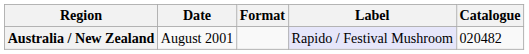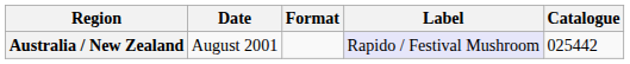 <table class="wikitable plainrowheaders">
 <tr>
 <th scope="col">Region</th>
 <th scope="col">Date</th>
 <th scope="col">Format</th>
 <th scope="col">Label</th>
 <th scope="col">Catalogue</th>
 </tr>
 <tr>
 <th scope="row" rowspan="1">Australia / New Zealand</th>
 <td>August 2001</td>
 <td></td>
 <td style="background: lavender;">Rapido / Festival Mushroom</td>
-<td>020482</td>
+<td>025442</td>
 </tr>
 </table>
